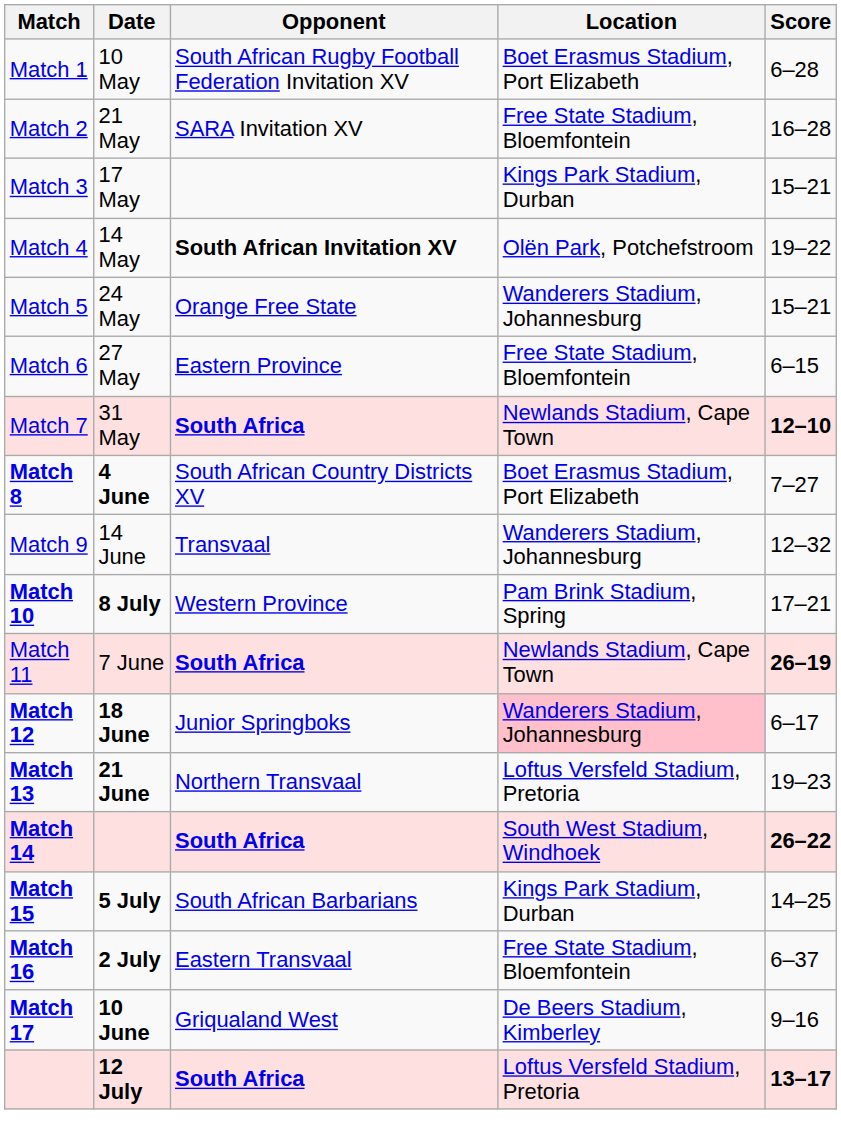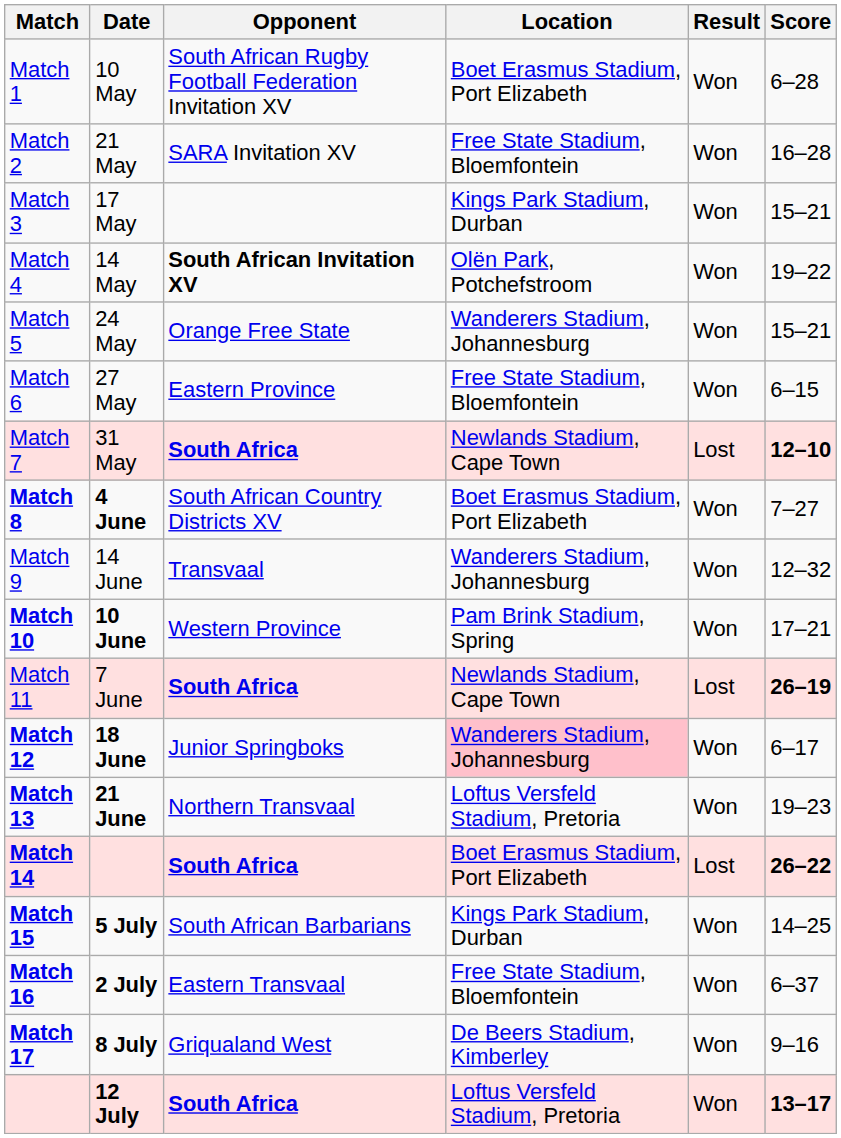 <table class="wikitable">
 <tr>
 <th>Match</th>
 <th>Date</th>
 <th>Opponent</th>
 <th>Location</th>
+<th>Result</th>
 <th>Score</th>
 </tr>
 <tr>
 <td><a href='#'>Match 1</a></td>
 <td>10 May</td>
 <td><a href='#'>South African Rugby Football Federation</a> Invitation XV</td>
 <td><a href='#'>Boet Erasmus Stadium</a>, Port Elizabeth</td>
+<td>Won</td>
 <td>6–28</td>
 </tr>
 <tr>
 <td><a href='#'>Match 2</a></td>
 <td>21 May</td>
 <td><a href='#'>SARA</a> Invitation XV</td>
 <td><a href='#'>Free State Stadium</a>, Bloemfontein</td>
+<td>Won</td>
 <td>16–28</td>
 </tr>
 <tr>
 <td><a href='#'>Match 3</a></td>
 <td>17 May</td>
 <td></td>
 <td><a href='#'>Kings Park Stadium</a>, Durban</td>
+<td>Won</td>
 <td>15–21</td>
 </tr>
 <tr>
 <td><a href='#'>Match 4</a></td>
 <td>14 May</td>
 <td><strong>South African Invitation XV</strong></td>
 <td><a href='#'>Olën Park</a>, Potchefstroom</td>
+<td>Won</td>
 <td>19–22</td>
 </tr>
 <tr>
 <td><a href='#'>Match 5</a></td>
 <td>24 May</td>
 <td><a href='#'>Orange Free State</a></td>
 <td><a href='#'>Wanderers Stadium</a>, Johannesburg</td>
+<td>Won</td>
 <td>15–21</td>
 </tr>
 <tr>
 <td><a href='#'>Match 6</a></td>
 <td>27 May</td>
 <td><a href='#'>Eastern Province</a></td>
 <td><a href='#'>Free State Stadium</a>, Bloemfontein</td>
+<td>Won</td>
 <td>6–15</td>
 </tr>
 <tr style="background:#ffe0e0">
 <td><a href='#'>Match 7</a></td>
 <td>31 May</td>
 <td><strong><a href='#'>South Africa</a></strong></td>
 <td><a href='#'>Newlands Stadium</a>, Cape Town</td>
+<td>Lost</td>
 <td><strong>12–10</strong></td>
 </tr>
 <tr>
 <td><strong><a href='#'>Match 8</a></strong></td>
 <td><strong>4 June</strong></td>
 <td><a href='#'>South African Country Districts XV</a></td>
 <td><a href='#'>Boet Erasmus Stadium</a>, Port Elizabeth</td>
+<td>Won</td>
 <td>7–27</td>
 </tr>
 <tr>
 <td><a href='#'>Match 9</a></td>
 <td>14 June</td>
 <td><a href='#'>Transvaal</a></td>
 <td><a href='#'>Wanderers Stadium</a>, Johannesburg</td>
+<td>Won</td>
 <td>12–32</td>
 </tr>
 <tr>
 <td><strong><a href='#'>Match 10</a></strong></td>
-<td><strong>8 July</strong></td>
+<td><strong>10 June</strong></td>
 <td><a href='#'>Western Province</a></td>
 <td><a href='#'>Pam Brink Stadium</a>, Spring</td>
+<td>Won</td>
 <td>17–21</td>
 </tr>
 <tr style="background:#ffe0e0">
 <td><a href='#'>Match 11</a></td>
 <td>7 June</td>
 <td><strong><a href='#'>South Africa</a></strong></td>
 <td><a href='#'>Newlands Stadium</a>, Cape Town</td>
+<td>Lost</td>
 <td><strong>26–19</strong></td>
 </tr>
 <tr>
 <td><strong><a href='#'>Match 12</a></strong></td>
 <td><strong>18 June</strong></td>
 <td><a href='#'>Junior Springboks</a></td>
 <td style="background: pink;"><a href='#'>Wanderers Stadium</a>, Johannesburg</td>
+<td>Won</td>
 <td>6–17</td>
 </tr>
 <tr>
 <td><strong><a href='#'>Match 13</a></strong></td>
 <td><strong>21 June</strong></td>
 <td><a href='#'>Northern Transvaal</a></td>
 <td><a href='#'>Loftus Versfeld Stadium</a>, Pretoria</td>
+<td>Won</td>
 <td>19–23</td>
 </tr>
 <tr style="background:#ffe0e0">
 <td><strong><a href='#'>Match 14</a></strong></td>
 <td></td>
 <td><strong><a href='#'>South Africa</a></strong></td>
-<td><a href='#'>South West Stadium</a>, <a href='#'>Windhoek</a></td>
+<td><a href='#'>Boet Erasmus Stadium</a>, Port Elizabeth</td>
+<td>Lost</td>
 <td><strong>26–22</strong></td>
 </tr>
 <tr>
 <td><strong><a href='#'>Match 15</a></strong></td>
 <td><strong>5 July</strong></td>
 <td><a href='#'>South African Barbarians</a></td>
 <td><a href='#'>Kings Park Stadium</a>, Durban</td>
+<td>Won</td>
 <td>14–25</td>
 </tr>
 <tr>
 <td><strong><a href='#'>Match 16</a></strong></td>
 <td><strong>2 July</strong></td>
 <td><a href='#'>Eastern Transvaal</a></td>
 <td><a href='#'>Free State Stadium</a>, Bloemfontein</td>
+<td>Won</td>
 <td>6–37</td>
 </tr>
 <tr>
 <td><strong><a href='#'>Match 17</a></strong></td>
-<td><strong>10 June</strong></td>
+<td><strong>8 July</strong></td>
 <td><a href='#'>Griqualand West</a></td>
 <td><a href='#'>De Beers Stadium</a>, <a href='#'>Kimberley</a></td>
+<td>Won</td>
 <td>9–16</td>
 </tr>
 <tr style="background:#ffe0e0">
 <td></td>
 <td><strong>12 July</strong></td>
 <td><strong><a href='#'>South Africa</a></strong></td>
 <td><a href='#'>Loftus Versfeld Stadium</a>, Pretoria</td>
+<td>Won</td>
 <td><strong>13–17</strong></td>
 </tr>
 </table>
